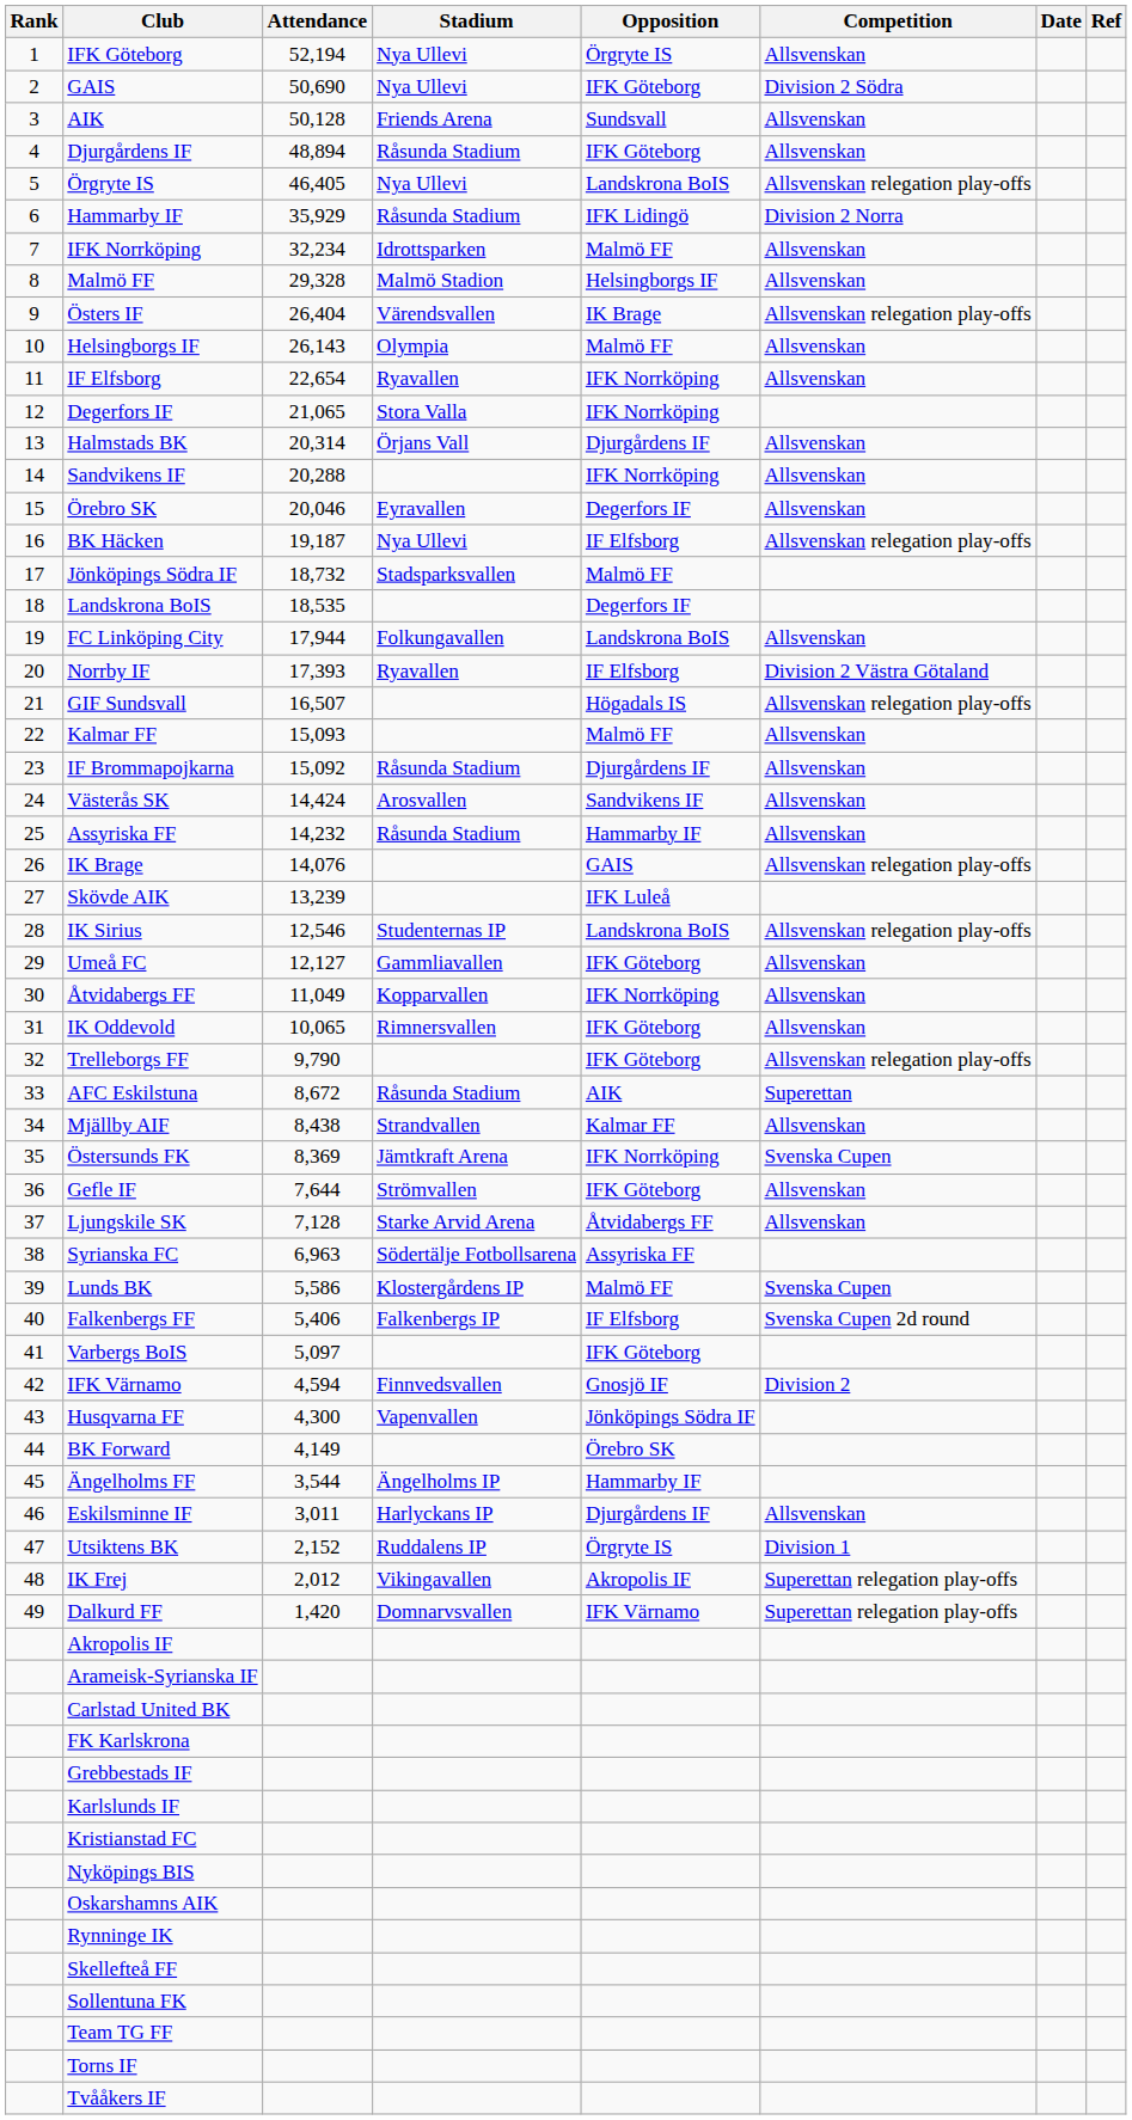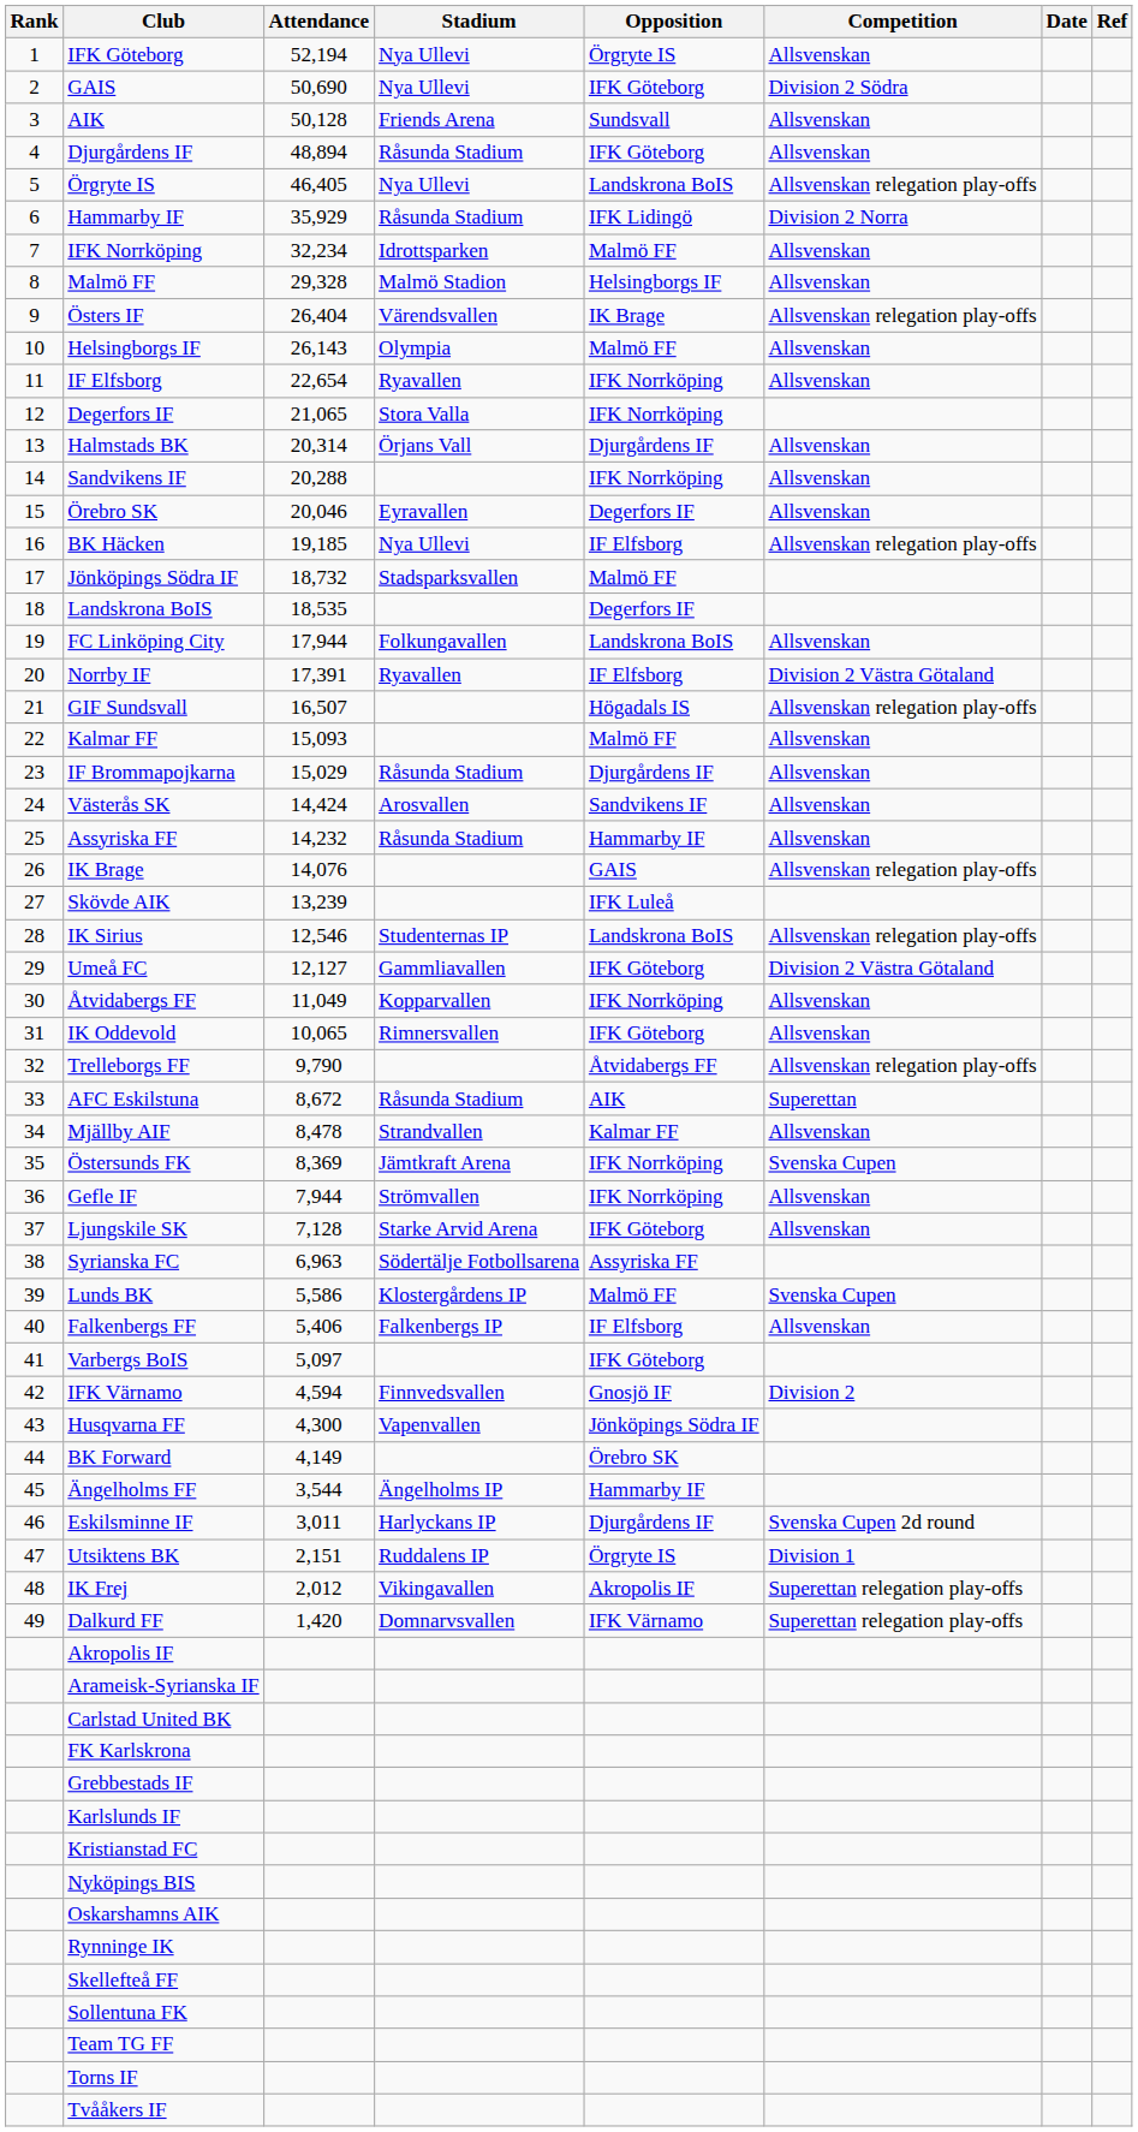 <table class="wikitable sortable">
 <tr>
 <th class="unsortable">Rank</th>
 <th>Club</th>
 <th>Attendance</th>
 <th>Stadium</th>
 <th>Opposition</th>
 <th>Competition</th>
 <th>Date</th>
 <th class="unsortable">Ref</th>
 </tr>
 <tr>
 <td align=center>1</td>
 <td><a href='#'>IFK Göteborg</a></td>
 <td align=center>52,194</td>
 <td><a href='#'>Nya Ullevi</a></td>
 <td><a href='#'>Örgryte IS</a></td>
 <td><a href='#'>Allsvenskan</a></td>
 <td></td>
 <td align=center></td>
 </tr>
 <tr>
 <td align=center>2</td>
 <td><a href='#'>GAIS</a></td>
 <td align=center>50,690</td>
 <td><a href='#'>Nya Ullevi</a></td>
 <td><a href='#'>IFK Göteborg</a></td>
 <td><a href='#'>Division 2 Södra</a></td>
 <td></td>
 <td align=center></td>
 </tr>
 <tr>
 <td align=center>3</td>
 <td><a href='#'>AIK</a></td>
 <td align=center>50,128</td>
 <td><a href='#'>Friends Arena</a></td>
 <td><a href='#'>Sundsvall</a></td>
 <td><a href='#'>Allsvenskan</a></td>
 <td></td>
 <td align=center></td>
 </tr>
 <tr>
 <td align=center>4</td>
 <td><a href='#'>Djurgårdens IF</a></td>
 <td align=center>48,894</td>
 <td><a href='#'>Råsunda Stadium</a></td>
 <td><a href='#'>IFK Göteborg</a></td>
 <td><a href='#'>Allsvenskan</a></td>
 <td></td>
 <td align=center></td>
 </tr>
 <tr>
 <td align=center>5</td>
 <td><a href='#'>Örgryte IS</a></td>
 <td align=center>46,405</td>
 <td><a href='#'>Nya Ullevi</a></td>
 <td><a href='#'>Landskrona BoIS</a></td>
 <td><a href='#'>Allsvenskan</a> relegation play-offs</td>
 <td></td>
 <td align=center></td>
 </tr>
 <tr>
 <td align=center>6</td>
 <td><a href='#'>Hammarby IF</a></td>
 <td align=center>35,929</td>
 <td><a href='#'>Råsunda Stadium</a></td>
 <td><a href='#'>IFK Lidingö</a></td>
 <td><a href='#'>Division 2 Norra</a></td>
 <td></td>
 <td align=center></td>
 </tr>
 <tr>
 <td align=center>7</td>
 <td><a href='#'>IFK Norrköping</a></td>
 <td align=center>32,234</td>
 <td><a href='#'>Idrottsparken</a></td>
 <td><a href='#'>Malmö FF</a></td>
 <td><a href='#'>Allsvenskan</a></td>
 <td></td>
 <td align=center></td>
 </tr>
 <tr>
 <td align=center>8</td>
 <td><a href='#'>Malmö FF</a></td>
 <td align=center>29,328</td>
 <td><a href='#'>Malmö Stadion</a></td>
 <td><a href='#'>Helsingborgs IF</a></td>
 <td><a href='#'>Allsvenskan</a></td>
 <td></td>
 <td align=center></td>
 </tr>
 <tr>
 <td align=center>9</td>
 <td><a href='#'>Östers IF</a></td>
 <td align=center>26,404</td>
 <td><a href='#'>Värendsvallen</a></td>
 <td><a href='#'>IK Brage</a></td>
 <td><a href='#'>Allsvenskan</a> relegation play-offs</td>
 <td></td>
 <td align=center></td>
 </tr>
 <tr>
 <td align=center>10</td>
 <td><a href='#'>Helsingborgs IF</a></td>
 <td align=center>26,143</td>
 <td><a href='#'>Olympia</a></td>
 <td><a href='#'>Malmö FF</a></td>
 <td><a href='#'>Allsvenskan</a></td>
 <td></td>
 <td align=center></td>
 </tr>
 <tr>
 <td align=center>11</td>
 <td><a href='#'>IF Elfsborg</a></td>
 <td align=center>22,654</td>
 <td><a href='#'>Ryavallen</a></td>
 <td><a href='#'>IFK Norrköping</a></td>
 <td><a href='#'>Allsvenskan</a></td>
 <td></td>
 <td align=center></td>
 </tr>
 <tr>
 <td align=center>12</td>
 <td><a href='#'>Degerfors IF</a></td>
 <td align=center>21,065</td>
 <td><a href='#'>Stora Valla</a></td>
 <td><a href='#'>IFK Norrköping</a></td>
 <td></td>
 <td></td>
 <td align=center></td>
 </tr>
 <tr>
 <td align=center>13</td>
 <td><a href='#'>Halmstads BK</a></td>
 <td align=center>20,314</td>
 <td><a href='#'>Örjans Vall</a></td>
 <td><a href='#'>Djurgårdens IF</a></td>
 <td><a href='#'>Allsvenskan</a></td>
 <td></td>
 <td align=center></td>
 </tr>
 <tr>
 <td align=center>14</td>
 <td><a href='#'>Sandvikens IF</a></td>
 <td align=center>20,288</td>
 <td></td>
 <td><a href='#'>IFK Norrköping</a></td>
 <td><a href='#'>Allsvenskan</a></td>
 <td></td>
 <td align=center></td>
 </tr>
 <tr>
 <td align=center>15</td>
 <td><a href='#'>Örebro SK</a></td>
 <td align=center>20,046</td>
 <td><a href='#'>Eyravallen</a></td>
 <td><a href='#'>Degerfors IF</a></td>
 <td><a href='#'>Allsvenskan</a></td>
 <td></td>
 <td align=center></td>
 </tr>
 <tr>
 <td align=center>16</td>
 <td><a href='#'>BK Häcken</a></td>
-<td align=center>19,187</td>
+<td align=center>19,185</td>
 <td><a href='#'>Nya Ullevi</a></td>
 <td><a href='#'>IF Elfsborg</a></td>
 <td><a href='#'>Allsvenskan</a> relegation play-offs</td>
 <td></td>
 <td align=center></td>
 </tr>
 <tr>
 <td align=center>17</td>
 <td><a href='#'>Jönköpings Södra IF</a></td>
 <td align=center>18,732</td>
 <td><a href='#'>Stadsparksvallen</a></td>
 <td><a href='#'>Malmö FF</a></td>
 <td></td>
 <td></td>
 <td align=center></td>
 </tr>
 <tr>
 <td align=center>18</td>
 <td><a href='#'>Landskrona BoIS</a></td>
 <td align=center>18,535</td>
 <td></td>
 <td><a href='#'>Degerfors IF</a></td>
 <td></td>
 <td></td>
 <td align=center></td>
 </tr>
 <tr>
 <td align=center>19</td>
 <td><a href='#'>FC Linköping City</a></td>
 <td align=center>17,944</td>
 <td><a href='#'>Folkungavallen</a></td>
 <td><a href='#'>Landskrona BoIS</a></td>
 <td><a href='#'>Allsvenskan</a></td>
 <td></td>
 <td align=center></td>
 </tr>
 <tr>
 <td align=center>20</td>
 <td><a href='#'>Norrby IF</a></td>
-<td align=center>17,393</td>
+<td align=center>17,391</td>
 <td><a href='#'>Ryavallen</a></td>
 <td><a href='#'>IF Elfsborg</a></td>
 <td><a href='#'>Division 2 Västra Götaland</a></td>
 <td></td>
 <td align=center></td>
 </tr>
 <tr>
 <td align=center>21</td>
 <td><a href='#'>GIF Sundsvall</a></td>
 <td align=center>16,507</td>
 <td></td>
 <td><a href='#'>Högadals IS</a></td>
 <td><a href='#'>Allsvenskan</a> relegation play-offs</td>
 <td></td>
 <td align=center></td>
 </tr>
 <tr>
 <td align=center>22</td>
 <td><a href='#'>Kalmar FF</a></td>
 <td align=center>15,093</td>
 <td></td>
 <td><a href='#'>Malmö FF</a></td>
 <td><a href='#'>Allsvenskan</a></td>
 <td></td>
 <td align=center></td>
 </tr>
 <tr>
 <td align=center>23</td>
 <td><a href='#'>IF Brommapojkarna</a></td>
-<td align=center>15,092</td>
+<td align=center>15,029</td>
 <td><a href='#'>Råsunda Stadium</a></td>
 <td><a href='#'>Djurgårdens IF</a></td>
 <td><a href='#'>Allsvenskan</a></td>
 <td></td>
 <td align=center></td>
 </tr>
 <tr>
 <td align=center>24</td>
 <td><a href='#'>Västerås SK</a></td>
 <td align=center>14,424</td>
 <td><a href='#'>Arosvallen</a></td>
 <td><a href='#'>Sandvikens IF</a></td>
 <td><a href='#'>Allsvenskan</a></td>
 <td></td>
 <td align=center></td>
 </tr>
 <tr>
 <td align=center>25</td>
 <td><a href='#'>Assyriska FF</a></td>
 <td align=center>14,232</td>
 <td><a href='#'>Råsunda Stadium</a></td>
 <td><a href='#'>Hammarby IF</a></td>
 <td><a href='#'>Allsvenskan</a></td>
 <td></td>
 <td align=center></td>
 </tr>
 <tr>
 <td align=center>26</td>
 <td><a href='#'>IK Brage</a></td>
 <td align=center>14,076</td>
 <td></td>
 <td><a href='#'>GAIS</a></td>
 <td><a href='#'>Allsvenskan</a> relegation play-offs</td>
 <td></td>
 <td align=center></td>
 </tr>
 <tr>
 <td align=center>27</td>
 <td><a href='#'>Skövde AIK</a></td>
 <td align=center>13,239</td>
 <td></td>
 <td><a href='#'>IFK Luleå</a></td>
 <td></td>
 <td></td>
 <td align=center></td>
 </tr>
 <tr>
 <td align=center>28</td>
 <td><a href='#'>IK Sirius</a></td>
 <td align=center>12,546</td>
 <td><a href='#'>Studenternas IP</a></td>
 <td><a href='#'>Landskrona BoIS</a></td>
 <td><a href='#'>Allsvenskan</a> relegation play-offs</td>
 <td></td>
 <td align=center></td>
 </tr>
 <tr>
 <td align=center>29</td>
 <td><a href='#'>Umeå FC</a></td>
 <td align=center>12,127</td>
 <td><a href='#'>Gammliavallen</a></td>
 <td><a href='#'>IFK Göteborg</a></td>
-<td><a href='#'>Allsvenskan</a></td>
+<td><a href='#'>Division 2 Västra Götaland</a></td>
 <td></td>
 <td align=center></td>
 </tr>
 <tr>
 <td align=center>30</td>
 <td><a href='#'>Åtvidabergs FF</a></td>
 <td align=center>11,049</td>
 <td><a href='#'>Kopparvallen</a></td>
 <td><a href='#'>IFK Norrköping</a></td>
 <td><a href='#'>Allsvenskan</a></td>
 <td></td>
 <td align=center></td>
 </tr>
 <tr>
 <td align=center>31</td>
 <td><a href='#'>IK Oddevold</a></td>
 <td align=center>10,065</td>
 <td><a href='#'>Rimnersvallen</a></td>
 <td><a href='#'>IFK Göteborg</a></td>
 <td><a href='#'>Allsvenskan</a></td>
 <td></td>
 <td align=center></td>
 </tr>
 <tr>
 <td align=center>32</td>
 <td><a href='#'>Trelleborgs FF</a></td>
 <td align=center>9,790</td>
 <td></td>
-<td><a href='#'>IFK Göteborg</a></td>
+<td><a href='#'>Åtvidabergs FF</a></td>
 <td><a href='#'>Allsvenskan</a> relegation play-offs</td>
 <td></td>
 <td align=center></td>
 </tr>
 <tr>
 <td align=center>33</td>
 <td><a href='#'>AFC Eskilstuna</a></td>
 <td align=center>8,672</td>
 <td><a href='#'>Råsunda Stadium</a></td>
 <td><a href='#'>AIK</a></td>
 <td><a href='#'>Superettan</a></td>
 <td></td>
 <td align=center></td>
 </tr>
 <tr>
 <td align=center>34</td>
 <td><a href='#'>Mjällby AIF</a></td>
-<td align=center>8,438</td>
+<td align=center>8,478</td>
 <td><a href='#'>Strandvallen</a></td>
 <td><a href='#'>Kalmar FF</a></td>
 <td><a href='#'>Allsvenskan</a></td>
 <td></td>
 <td align=center></td>
 </tr>
 <tr>
 <td align=center>35</td>
 <td><a href='#'>Östersunds FK</a></td>
 <td align=center>8,369</td>
 <td><a href='#'>Jämtkraft Arena</a></td>
 <td><a href='#'>IFK Norrköping</a></td>
 <td><a href='#'>Svenska Cupen</a></td>
 <td></td>
 <td align=center></td>
 </tr>
 <tr>
 <td align=center>36</td>
 <td><a href='#'>Gefle IF</a></td>
-<td align=center>7,644</td>
+<td align=center>7,944</td>
 <td><a href='#'>Strömvallen</a></td>
-<td><a href='#'>IFK Göteborg</a></td>
+<td><a href='#'>IFK Norrköping</a></td>
 <td><a href='#'>Allsvenskan</a></td>
 <td></td>
 <td align=center></td>
 </tr>
 <tr>
 <td align=center>37</td>
 <td><a href='#'>Ljungskile SK</a></td>
 <td align=center>7,128</td>
 <td><a href='#'>Starke Arvid Arena</a></td>
-<td><a href='#'>Åtvidabergs FF</a></td>
+<td><a href='#'>IFK Göteborg</a></td>
 <td><a href='#'>Allsvenskan</a></td>
 <td></td>
 <td align=center></td>
 </tr>
 <tr>
 <td align=center>38</td>
 <td><a href='#'>Syrianska FC</a></td>
 <td align=center>6,963</td>
 <td><a href='#'>Södertälje Fotbollsarena</a></td>
 <td><a href='#'>Assyriska FF</a></td>
 <td></td>
 <td></td>
 <td align=center></td>
 </tr>
 <tr>
 <td align=center>39</td>
 <td><a href='#'>Lunds BK</a></td>
 <td align=center>5,586</td>
 <td><a href='#'>Klostergårdens IP</a></td>
 <td><a href='#'>Malmö FF</a></td>
 <td><a href='#'>Svenska Cupen</a></td>
 <td></td>
 <td align=center></td>
 </tr>
 <tr>
 <td align=center>40</td>
 <td><a href='#'>Falkenbergs FF</a></td>
 <td align=center>5,406</td>
 <td><a href='#'>Falkenbergs IP</a></td>
 <td><a href='#'>IF Elfsborg</a></td>
-<td><a href='#'>Svenska Cupen</a> 2d round</td>
+<td><a href='#'>Allsvenskan</a></td>
 <td></td>
 <td align=center></td>
 </tr>
 <tr>
 <td align=center>41</td>
 <td><a href='#'>Varbergs BoIS</a></td>
 <td align=center>5,097</td>
 <td></td>
 <td><a href='#'>IFK Göteborg</a></td>
 <td></td>
 <td></td>
 <td align=center></td>
 </tr>
 <tr>
 <td align=center>42</td>
 <td><a href='#'>IFK Värnamo</a></td>
 <td align=center>4,594</td>
 <td><a href='#'>Finnvedsvallen</a></td>
 <td><a href='#'>Gnosjö IF</a></td>
 <td><a href='#'>Division 2</a></td>
 <td></td>
 <td align=center></td>
 </tr>
 <tr>
 <td align=center>43</td>
 <td><a href='#'>Husqvarna FF</a></td>
 <td align=center>4,300</td>
 <td><a href='#'>Vapenvallen</a></td>
 <td><a href='#'>Jönköpings Södra IF</a></td>
 <td></td>
 <td></td>
 <td align=center></td>
 </tr>
 <tr>
 <td align=center>44</td>
 <td><a href='#'>BK Forward</a></td>
 <td align=center>4,149</td>
 <td></td>
 <td><a href='#'>Örebro SK</a></td>
 <td></td>
 <td></td>
 <td align=center></td>
 </tr>
 <tr>
 <td align=center>45</td>
 <td><a href='#'>Ängelholms FF</a></td>
 <td align=center>3,544</td>
 <td><a href='#'>Ängelholms IP</a></td>
 <td><a href='#'>Hammarby IF</a></td>
 <td></td>
 <td></td>
 <td align=center></td>
 </tr>
 <tr>
 <td align=center>46</td>
 <td><a href='#'>Eskilsminne IF</a></td>
 <td align=center>3,011</td>
 <td><a href='#'>Harlyckans IP</a></td>
 <td><a href='#'>Djurgårdens IF</a></td>
-<td><a href='#'>Allsvenskan</a></td>
+<td><a href='#'>Svenska Cupen</a> 2d round</td>
 <td></td>
 <td align=center></td>
 </tr>
 <tr>
 <td align=center>47</td>
 <td><a href='#'>Utsiktens BK</a></td>
-<td align=center>2,152</td>
+<td align=center>2,151</td>
 <td><a href='#'>Ruddalens IP</a></td>
 <td><a href='#'>Örgryte IS</a></td>
 <td><a href='#'>Division 1</a></td>
 <td></td>
 <td align=center></td>
 </tr>
 <tr>
 <td align=center>48</td>
 <td><a href='#'>IK Frej</a></td>
 <td align=center>2,012</td>
 <td><a href='#'>Vikingavallen</a></td>
 <td><a href='#'>Akropolis IF</a></td>
 <td><a href='#'>Superettan</a> relegation play-offs</td>
 <td></td>
 <td align=center></td>
 </tr>
 <tr>
 <td align=center>49</td>
 <td><a href='#'>Dalkurd FF</a></td>
 <td align=center>1,420</td>
 <td><a href='#'>Domnarvsvallen</a></td>
 <td><a href='#'>IFK Värnamo</a></td>
 <td><a href='#'>Superettan</a> relegation play-offs</td>
 <td></td>
 <td align=center></td>
 </tr>
 <tr>
 <td align=center></td>
 <td><a href='#'>Akropolis IF</a></td>
 <td align=center></td>
 <td></td>
 <td></td>
 <td></td>
 <td></td>
 <td align=center></td>
 </tr>
 <tr>
 <td align=center></td>
 <td><a href='#'>Arameisk-Syrianska IF</a></td>
 <td align=center></td>
 <td></td>
 <td></td>
 <td></td>
 <td></td>
 <td align=center></td>
 </tr>
 <tr>
 <td align=center></td>
 <td><a href='#'>Carlstad United BK</a></td>
 <td align=center></td>
 <td></td>
 <td></td>
 <td></td>
 <td></td>
 <td align=center></td>
 </tr>
 <tr>
 <td align=center></td>
 <td><a href='#'>FK Karlskrona</a></td>
 <td align=center></td>
 <td></td>
 <td></td>
 <td></td>
 <td></td>
 <td align=center></td>
 </tr>
 <tr>
 <td align=center></td>
 <td><a href='#'>Grebbestads IF</a></td>
 <td align=center></td>
 <td></td>
 <td></td>
 <td></td>
 <td></td>
 <td align=center></td>
 </tr>
 <tr>
 <td align=center></td>
 <td><a href='#'>Karlslunds IF</a></td>
 <td align=center></td>
 <td></td>
 <td></td>
 <td></td>
 <td></td>
 <td align=center></td>
 </tr>
 <tr>
 <td align=center></td>
 <td><a href='#'>Kristianstad FC</a></td>
 <td align=center></td>
 <td></td>
 <td></td>
 <td></td>
 <td></td>
 <td align=center></td>
 </tr>
 <tr>
 <td align=center></td>
 <td><a href='#'>Nyköpings BIS</a></td>
 <td align=center></td>
 <td></td>
 <td></td>
 <td></td>
 <td></td>
 <td align=center></td>
 </tr>
 <tr>
 <td align=center></td>
 <td><a href='#'>Oskarshamns AIK</a></td>
 <td align=center></td>
 <td></td>
 <td></td>
 <td></td>
 <td></td>
 <td align=center></td>
 </tr>
 <tr>
 <td align=center></td>
 <td><a href='#'>Rynninge IK</a></td>
 <td align=center></td>
 <td></td>
 <td></td>
 <td></td>
 <td></td>
 <td align=center></td>
 </tr>
 <tr>
 <td align=center></td>
 <td><a href='#'>Skellefteå FF</a></td>
 <td align=center></td>
 <td></td>
 <td></td>
 <td></td>
 <td></td>
 <td align=center></td>
 </tr>
 <tr>
 <td align=center></td>
 <td><a href='#'>Sollentuna FK</a></td>
 <td align=center></td>
 <td></td>
 <td></td>
 <td></td>
 <td></td>
 <td align=center></td>
 </tr>
 <tr>
 <td align=center></td>
 <td><a href='#'>Team TG FF</a></td>
 <td align=center></td>
 <td></td>
 <td></td>
 <td></td>
 <td></td>
 <td align=center></td>
 </tr>
 <tr>
 <td align=center></td>
 <td><a href='#'>Torns IF</a></td>
 <td align=center></td>
 <td></td>
 <td></td>
 <td></td>
 <td></td>
 <td align=center></td>
 </tr>
 <tr>
 <td align=center></td>
 <td><a href='#'>Tvååkers IF</a></td>
 <td align=center></td>
 <td></td>
 <td></td>
 <td></td>
 <td></td>
 <td align=center></td>
 </tr>
 </table>
